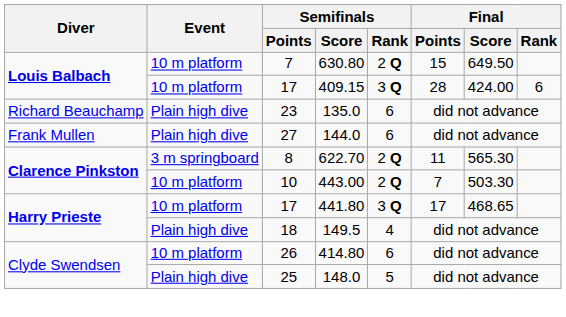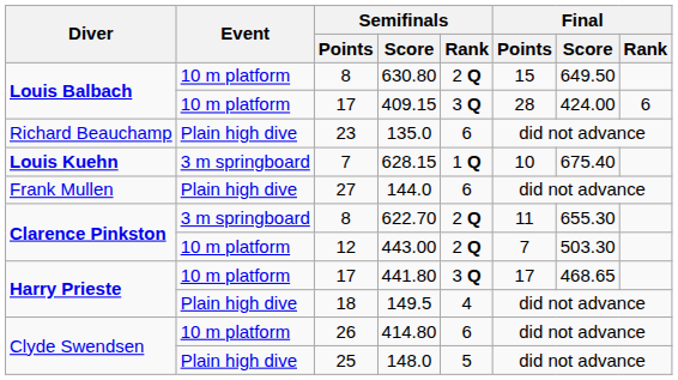 <table class=wikitable style="font-size:90%">
 <tr>
 <th rowspan=2>Diver</th>
 <th rowspan=2>Event</th>
 <th colspan=3>Semifinals</th>
 <th colspan=3>Final</th>
 </tr>
 <tr>
 <th>Points</th>
 <th>Score</th>
 <th>Rank</th>
 <th>Points</th>
 <th>Score</th>
 <th>Rank</th>
 </tr>
 <tr>
 <td rowspan=2><strong><a href='#'>Louis Balbach</a></strong></td>
 <td><a href='#'>10 m platform</a></td>
-<td align=center>7</td>
+<td align=center>8</td>
 <td align=center>630.80</td>
 <td align=center>2 <strong>Q</strong></td>
 <td align=center>15</td>
 <td align=center>649.50</td>
 <td align=center></td>
 </tr>
 <tr>
 <td><a href='#'>10 m platform</a></td>
 <td align=center>17</td>
 <td align=center>409.15</td>
 <td align=center>3 <strong>Q</strong></td>
 <td align=center>28</td>
 <td align=center>424.00</td>
 <td align=center>6</td>
 </tr>
 <tr>
 <td><a href='#'>Richard Beauchamp</a></td>
 <td><a href='#'>Plain high dive</a></td>
 <td align=center>23</td>
 <td align=center>135.0</td>
 <td align=center>6</td>
 <td align=center colspan=3>did not advance</td>
 </tr>
 <tr>
+<td><strong><a href='#'>Louis Kuehn</a></strong></td>
+<td><a href='#'>3 m springboard</a></td>
+<td align=center>7</td>
+<td align=center>628.15</td>
+<td align=center>1 <strong>Q</strong></td>
+<td align=center>10</td>
+<td align=center>675.40</td>
+<td align=center></td>
+</tr>
+<tr>
 <td><a href='#'>Frank Mullen</a></td>
 <td><a href='#'>Plain high dive</a></td>
 <td align=center>27</td>
 <td align=center>144.0</td>
 <td align=center>6</td>
 <td align=center colspan=3>did not advance</td>
 </tr>
 <tr>
 <td rowspan=2><strong><a href='#'>Clarence Pinkston</a></strong></td>
 <td><a href='#'>3 m springboard</a></td>
 <td align=center>8</td>
 <td align=center>622.70</td>
 <td align=center>2 <strong>Q</strong></td>
 <td align=center>11</td>
-<td align=center>565.30</td>
+<td align=center>655.30</td>
 <td align=center></td>
 </tr>
 <tr>
 <td><a href='#'>10 m platform</a></td>
-<td align=center>10</td>
+<td align=center>12</td>
 <td align=center>443.00</td>
 <td align=center>2 <strong>Q</strong></td>
 <td align=center>7</td>
 <td align=center>503.30</td>
 <td align=center></td>
 </tr>
 <tr>
 <td rowspan=2><strong><a href='#'>Harry Prieste</a></strong></td>
 <td><a href='#'>10 m platform</a></td>
 <td align=center>17</td>
 <td align=center>441.80</td>
 <td align=center>3 <strong>Q</strong></td>
 <td align=center>17</td>
 <td align=center>468.65</td>
 <td align=center></td>
 </tr>
 <tr>
 <td><a href='#'>Plain high dive</a></td>
 <td align=center>18</td>
 <td align=center>149.5</td>
 <td align=center>4</td>
 <td align=center colspan=3>did not advance</td>
 </tr>
 <tr>
 <td rowspan=2><a href='#'>Clyde Swendsen</a></td>
 <td><a href='#'>10 m platform</a></td>
 <td align=center>26</td>
 <td align=center>414.80</td>
 <td align=center>6</td>
 <td align=center colspan=3>did not advance</td>
 </tr>
 <tr>
 <td><a href='#'>Plain high dive</a></td>
 <td align=center>25</td>
 <td align=center>148.0</td>
 <td align=center>5</td>
 <td align=center colspan=3>did not advance</td>
 </tr>
 </table>
